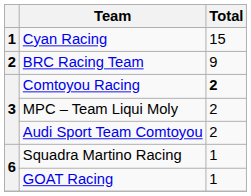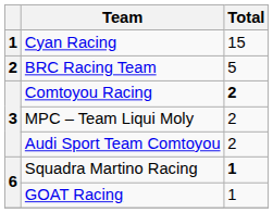 <table class="wikitable">
 <tr>
 <th></th>
 <th>Team</th>
 <th>Total</th>
 </tr>
 <tr>
 <th>1</th>
 <td> <a href='#'>Cyan Racing</a></td>
 <td>15</td>
 </tr>
 <tr>
 <th>2</th>
 <td> <a href='#'>BRC Racing Team</a></td>
-<td>9</td>
+<td>5</td>
 </tr>
 <tr>
 <th rowspan="3">3</th>
 <td> <a href='#'>Comtoyou Racing</a></td>
 <td><strong>2</strong></td>
 </tr>
 <tr>
 <td> MPC – Team Liqui Moly</td>
 <td>2</td>
 </tr>
 <tr>
 <td> <a href='#'>Audi Sport Team Comtoyou</a></td>
 <td>2</td>
 </tr>
 <tr>
 <th rowspan="2">6</th>
 <td> Squadra Martino Racing</td>
-<td>1</td>
+<td><strong>1</strong></td>
 </tr>
 <tr>
 <td> <a href='#'>GOAT Racing</a></td>
 <td>1</td>
 </tr>
 <tr>
 </tr>
 </table>
